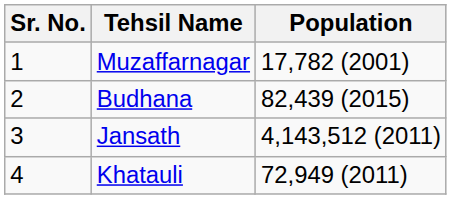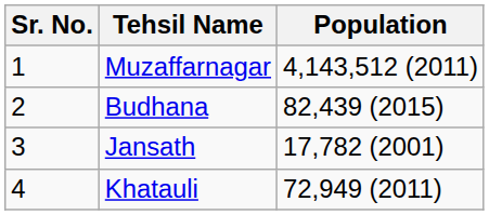 <table class="wikitable">
 <tr>
 <th>Sr. No.</th>
 <th>Tehsil Name</th>
 <th>Population</th>
 </tr>
 <tr>
 <td>1</td>
 <td><a href='#'>Muzaffarnagar</a></td>
-<td>17,782 (2001)</td>
+<td>4,143,512 (2011)</td>
 </tr>
 <tr>
 <td>2</td>
 <td><a href='#'>Budhana</a></td>
 <td>82,439 (2015)</td>
 </tr>
 <tr>
 <td>3</td>
 <td><a href='#'>Jansath</a></td>
-<td>4,143,512 (2011)</td>
+<td>17,782 (2001)</td>
 </tr>
 <tr>
 <td>4</td>
 <td><a href='#'>Khatauli</a></td>
 <td>72,949 (2011)</td>
 </tr>
 </table>
